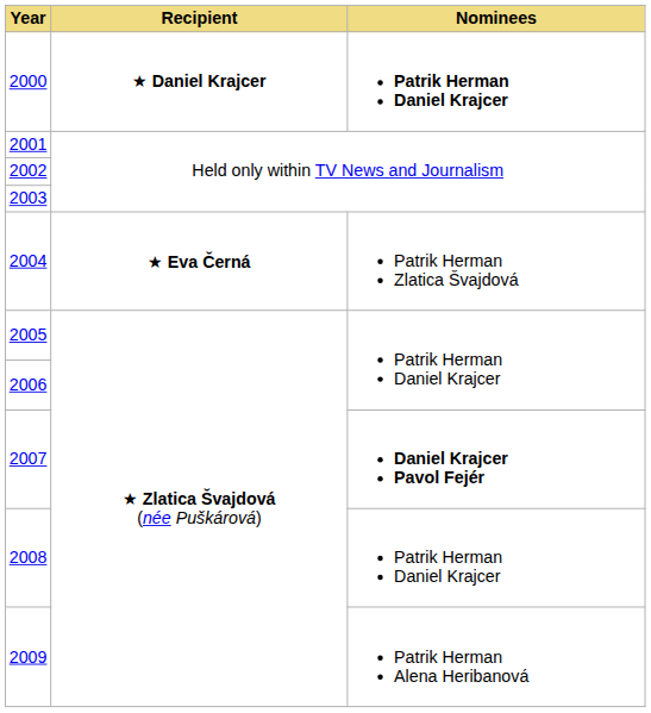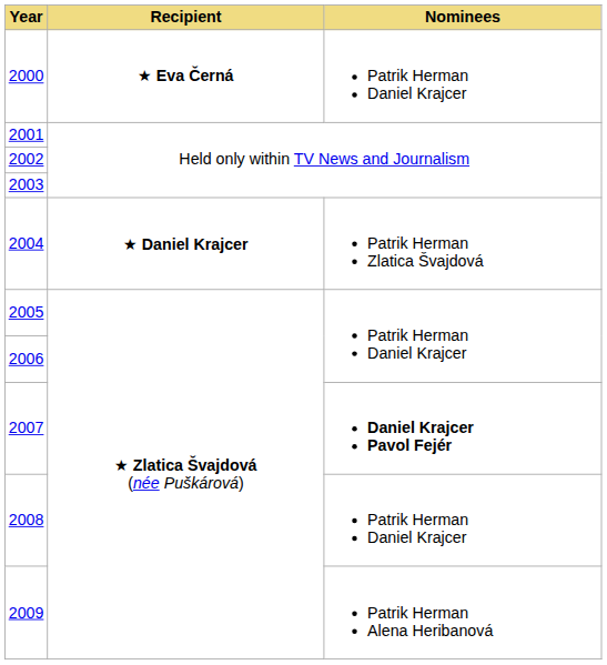 <table class=wikitable sortable style="background:white">
 <tr>
 <th style=background:#F0DC82>Year</th>
 <th style=background:#F0DC82 width=273>Recipient</th>
 <th style=background:#F0DC82 width=273>Nominees</th>
 </tr>
 <tr>
 <td><a href='#'>2000</a></td>
-<td align=center>★ <strong>Daniel Krajcer</strong></td>
-<td><strong><br><ul><li>Patrik Herman</li><li>Daniel Krajcer</li></ul></strong></td>
+<td align=center>★ <strong>Eva Černá</strong></td>
+<td><br><ul><li>Patrik Herman</li><li>Daniel Krajcer</li></ul></td>
 </tr>
 <tr>
 <td><a href='#'>2001</a></td>
 <td rowspan=3 colspan=2 align=center>Held only within <a href='#'>TV News and Journalism</a></td>
 </tr>
 <tr>
 <td><a href='#'>2002</a></td>
 </tr>
 <tr>
 <td><a href='#'>2003</a></td>
 </tr>
 <tr>
 <td><a href='#'>2004</a></td>
-<td align=center>★ <strong>Eva Černá</strong></td>
+<td align=center>★ <strong>Daniel Krajcer</strong></td>
 <td><br><ul><li>Patrik Herman</li><li>Zlatica Švajdová</li></ul></td>
 </tr>
 <tr>
 <td><a href='#'>2005</a></td>
 <td align=center rowspan=5>★ <strong>Zlatica Švajdová</strong> <br>(<em><a href='#'>née</a> Puškárová</em>) <br></td>
 <td rowspan=2><br><ul><li>Patrik Herman</li><li>Daniel Krajcer</li></ul></td>
 </tr>
 <tr>
 <td><a href='#'>2006</a></td>
 </tr>
 <tr>
 <td><a href='#'>2007</a></td>
 <td><strong><br><ul><li>Daniel Krajcer</li><li>Pavol Fejér</li></ul></strong></td>
 </tr>
 <tr>
 <td><a href='#'>2008</a></td>
 <td><br><ul><li>Patrik Herman</li><li>Daniel Krajcer</li></ul></td>
 </tr>
 <tr>
 <td><a href='#'>2009</a></td>
 <td><br><ul><li>Patrik Herman</li><li>Alena Heribanová</li></ul></td>
 </tr>
 </table>
